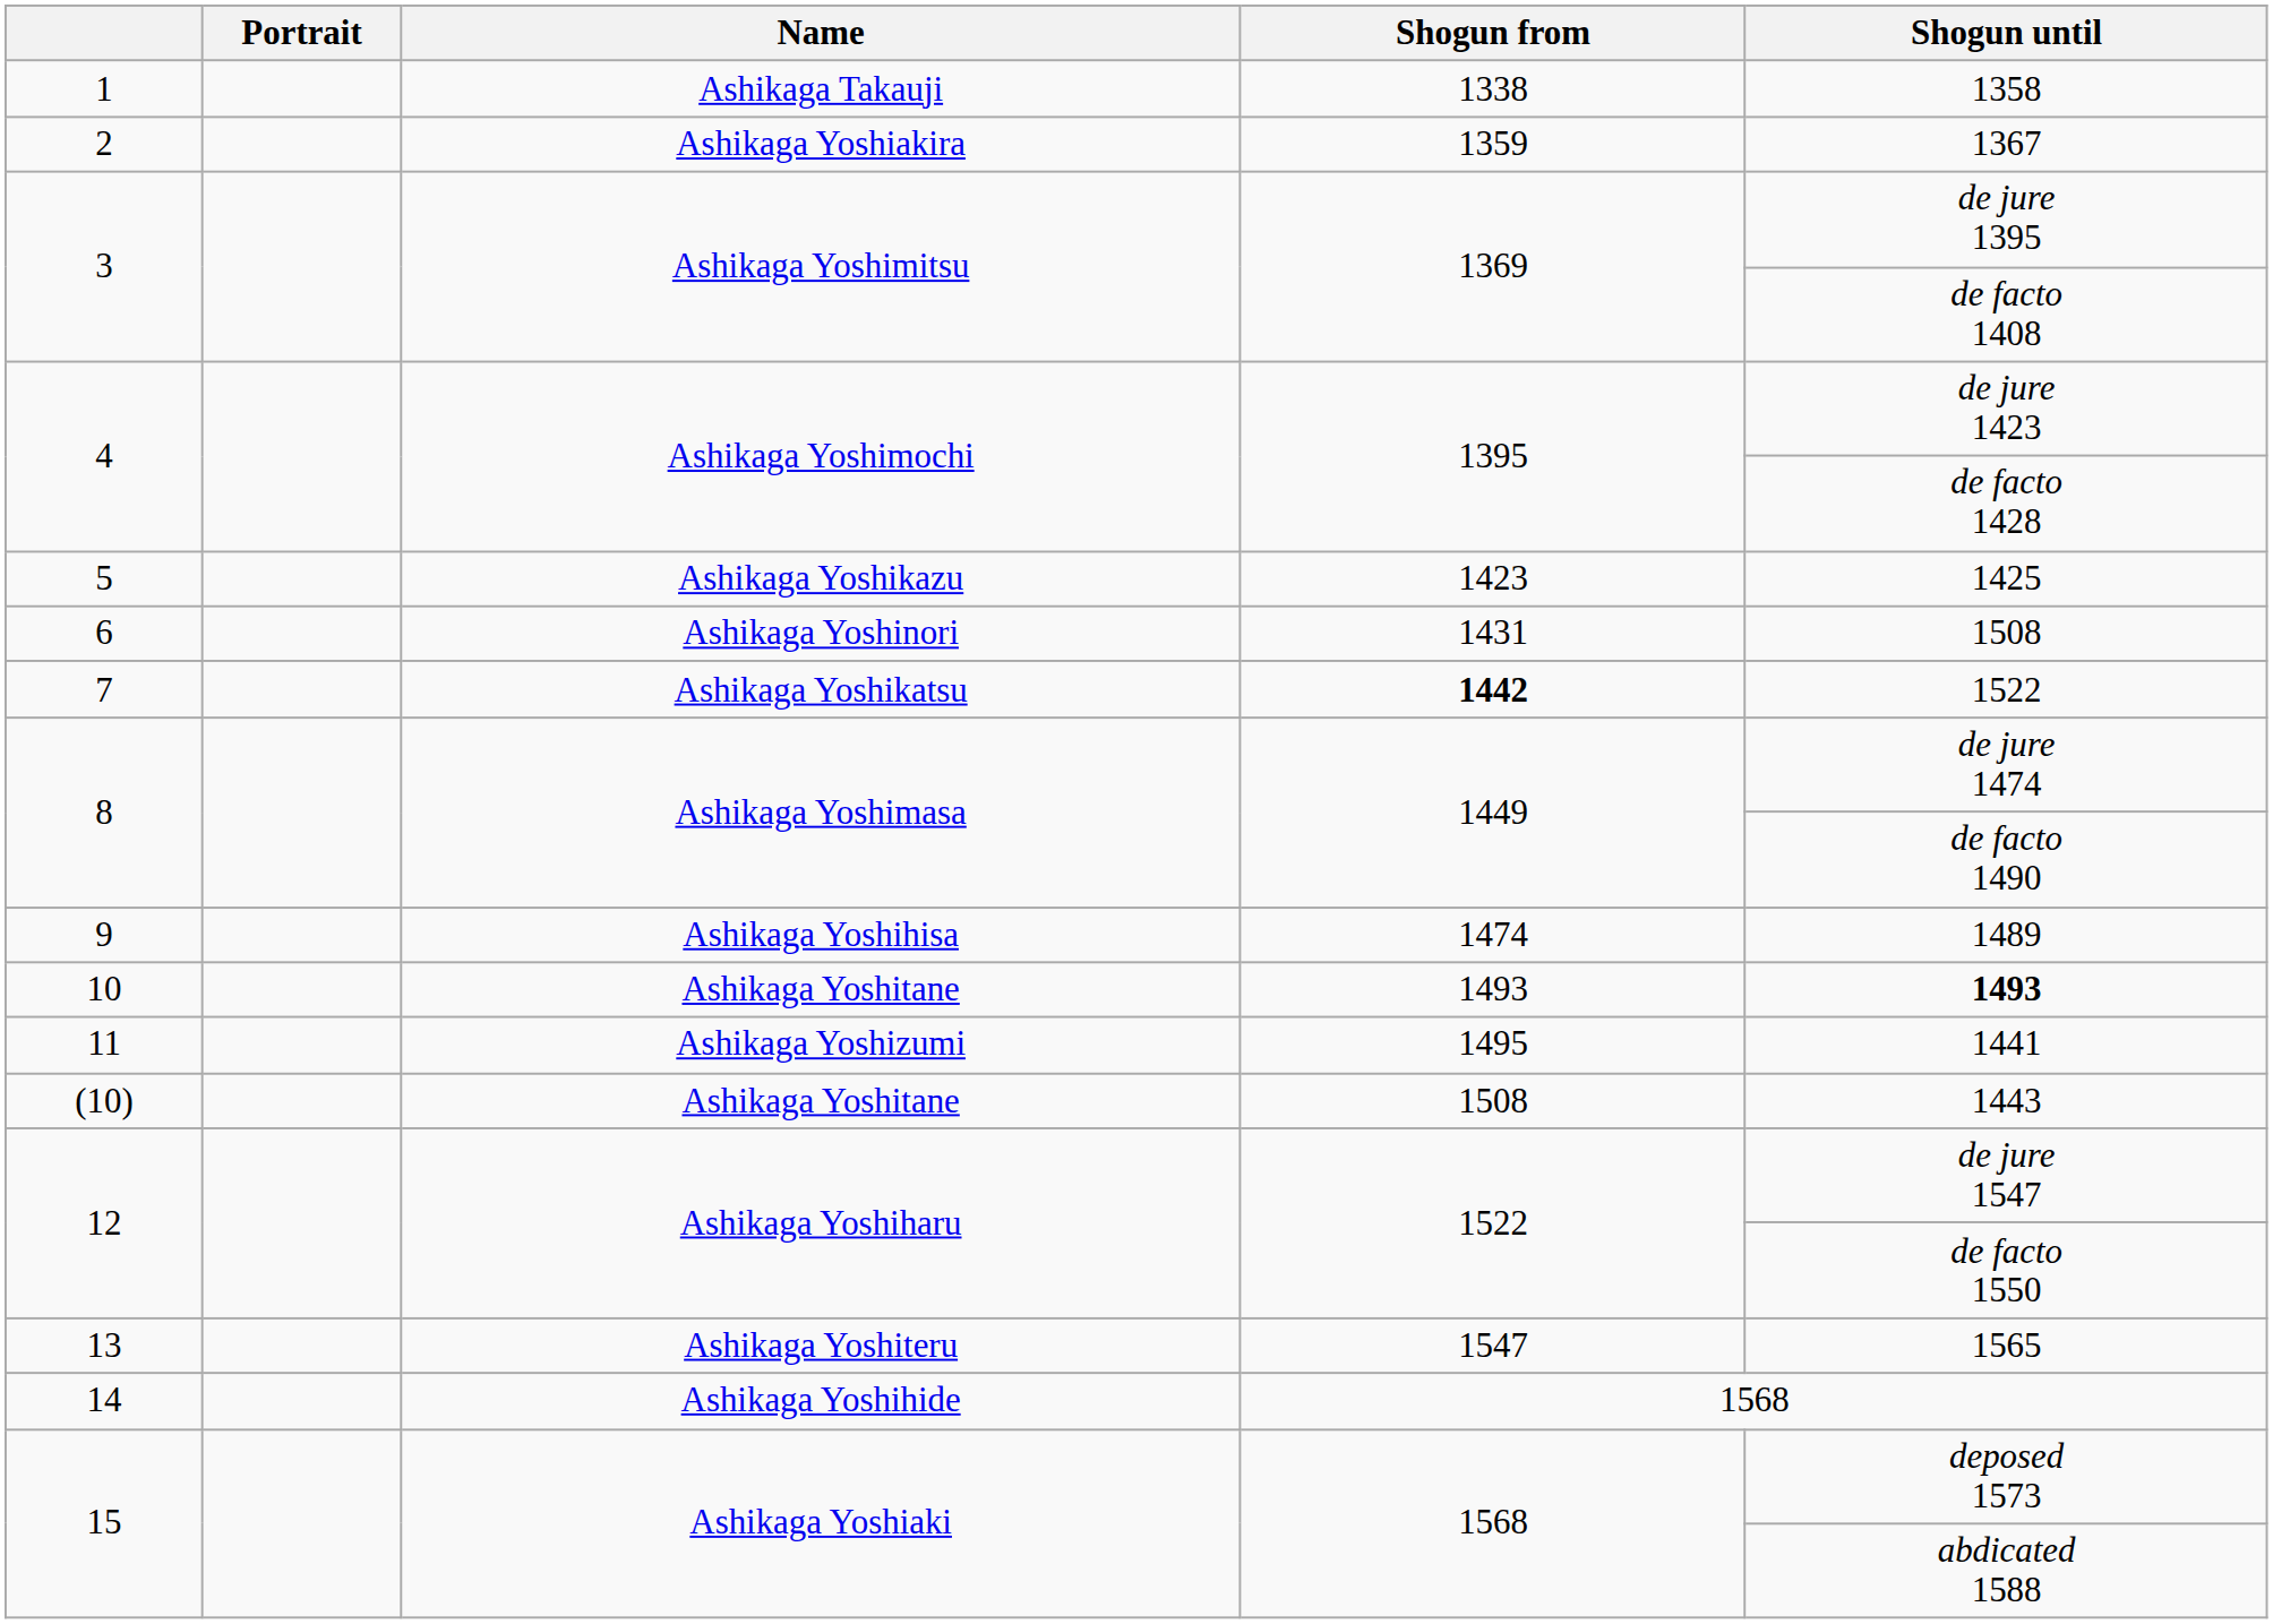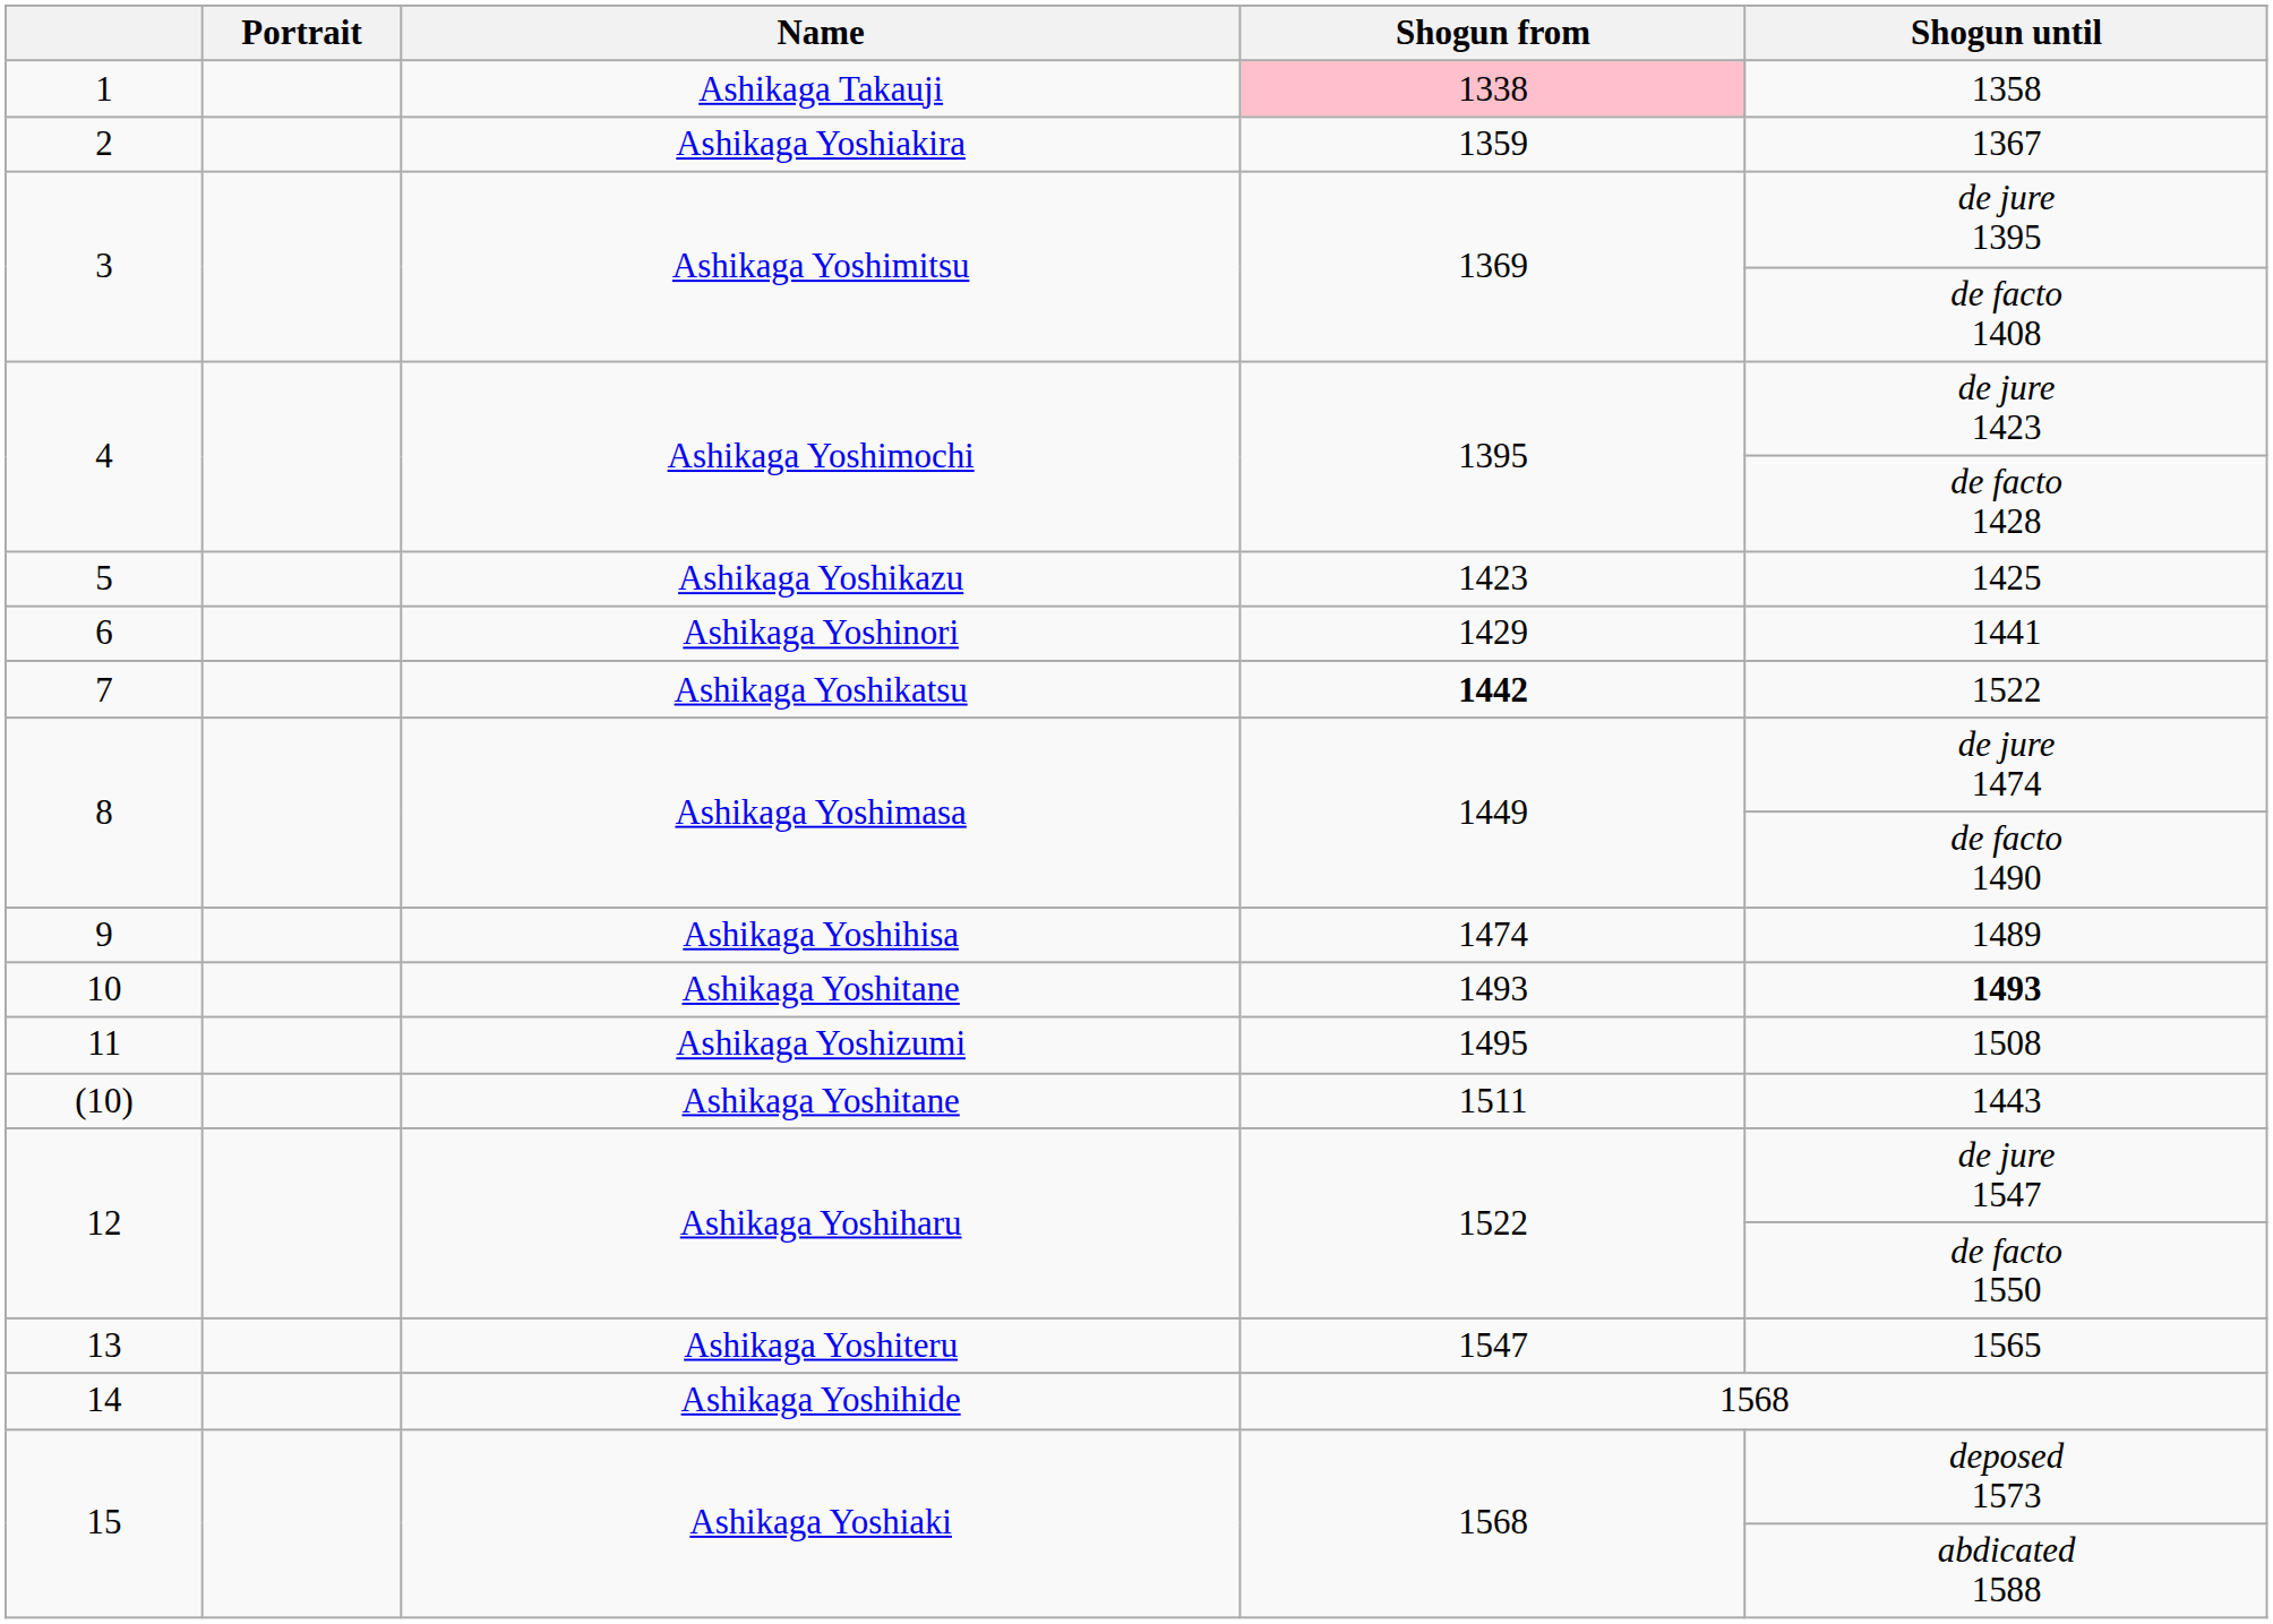 <table width=82% class="wikitable" style="text-align:center">
 <tr>
 <th scope="col" width=2%></th>
 <th scope="col" width=1%>Portrait</th>
 <th scope="col" width=10%>Name<br></th>
 <th scope="col" width=6%>Shogun from</th>
 <th scope="col" width=6%>Shogun until</th>
 </tr>
 <tr>
 <td>1</td>
 <td></td>
 <td><a href='#'>Ashikaga Takauji</a><br></td>
-<td>1338</td>
+<td style="background: pink;">1338</td>
 <td>1358</td>
 </tr>
 <tr>
 <td>2</td>
 <td></td>
 <td><a href='#'>Ashikaga Yoshiakira</a><br></td>
 <td>1359</td>
 <td>1367</td>
 </tr>
 <tr>
 <td rowspan="2">3</td>
 <td rowspan="2"></td>
 <td rowspan="2"><a href='#'>Ashikaga Yoshimitsu</a><br></td>
 <td rowspan="2">1369</td>
 <td><em>de jure</em><br>1395</td>
 </tr>
 <tr>
 <td><em>de facto</em><br>1408</td>
 </tr>
 <tr>
 <td rowspan="2">4</td>
 <td rowspan="2"></td>
 <td rowspan="2"><a href='#'>Ashikaga Yoshimochi</a><br></td>
 <td rowspan="2">1395</td>
 <td><em>de jure</em><br>1423</td>
 </tr>
 <tr>
 <td><em>de facto</em><br>1428</td>
 </tr>
 <tr>
 <td>5</td>
 <td></td>
 <td><a href='#'>Ashikaga Yoshikazu</a><br></td>
 <td>1423</td>
 <td>1425</td>
 </tr>
 <tr>
 <td>6</td>
 <td></td>
 <td><a href='#'>Ashikaga Yoshinori</a><br></td>
-<td>1431</td>
-<td>1508</td>
+<td>1429</td>
+<td>1441</td>
 </tr>
 <tr>
 <td>7</td>
 <td></td>
 <td><a href='#'>Ashikaga Yoshikatsu</a><br></td>
 <td><strong>1442</strong></td>
 <td>1522</td>
 </tr>
 <tr>
 <td rowspan="2">8</td>
 <td rowspan="2"></td>
 <td rowspan="2"><a href='#'>Ashikaga Yoshimasa</a><br></td>
 <td rowspan="2">1449</td>
 <td><em>de jure</em><br>1474</td>
 </tr>
 <tr>
 <td><em>de facto</em><br>1490</td>
 </tr>
 <tr>
 <td>9</td>
 <td></td>
 <td><a href='#'>Ashikaga Yoshihisa</a><br></td>
 <td>1474</td>
 <td>1489</td>
 </tr>
 <tr>
 <td>10</td>
 <td></td>
 <td><a href='#'>Ashikaga Yoshitane</a><br></td>
 <td>1493</td>
 <td><strong>1493</strong></td>
 </tr>
 <tr>
 <td>11</td>
 <td></td>
 <td><a href='#'>Ashikaga Yoshizumi</a><br></td>
 <td>1495</td>
-<td>1441</td>
+<td>1508</td>
 </tr>
 <tr>
 <td>(10)</td>
 <td></td>
 <td><a href='#'>Ashikaga Yoshitane</a><br></td>
-<td>1508</td>
+<td>1511</td>
 <td>1443</td>
 </tr>
 <tr>
 <td rowspan="2">12</td>
 <td rowspan="2"></td>
 <td rowspan="2"><a href='#'>Ashikaga Yoshiharu</a><br></td>
 <td rowspan="2">1522</td>
 <td><em>de jure</em><br>1547</td>
 </tr>
 <tr>
 <td><em>de facto</em><br>1550</td>
 </tr>
 <tr>
 <td>13</td>
 <td></td>
 <td><a href='#'>Ashikaga Yoshiteru</a><br></td>
 <td>1547</td>
 <td>1565</td>
 </tr>
 <tr>
 <td>14</td>
 <td></td>
 <td><a href='#'>Ashikaga Yoshihide</a><br></td>
 <td colspan="2">1568</td>
 </tr>
 <tr>
 <td rowspan="2">15</td>
 <td rowspan="2"></td>
 <td rowspan="2"><a href='#'>Ashikaga Yoshiaki</a><br></td>
 <td rowspan="2">1568</td>
 <td><em>deposed</em><br>1573</td>
 </tr>
 <tr>
 <td><em>abdicated</em><br>1588</td>
 </tr>
 </table>
